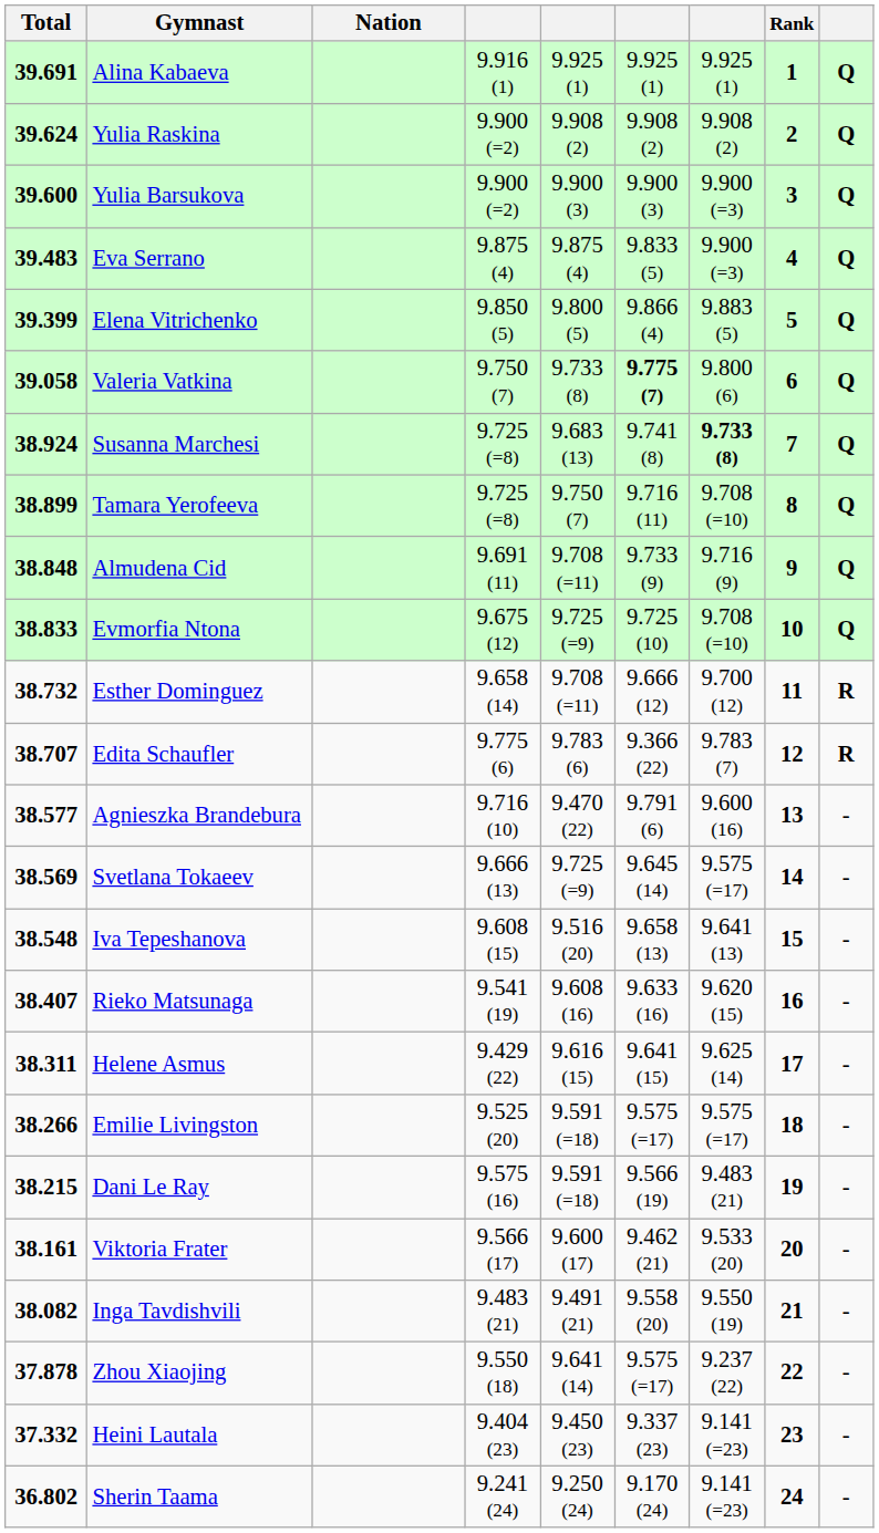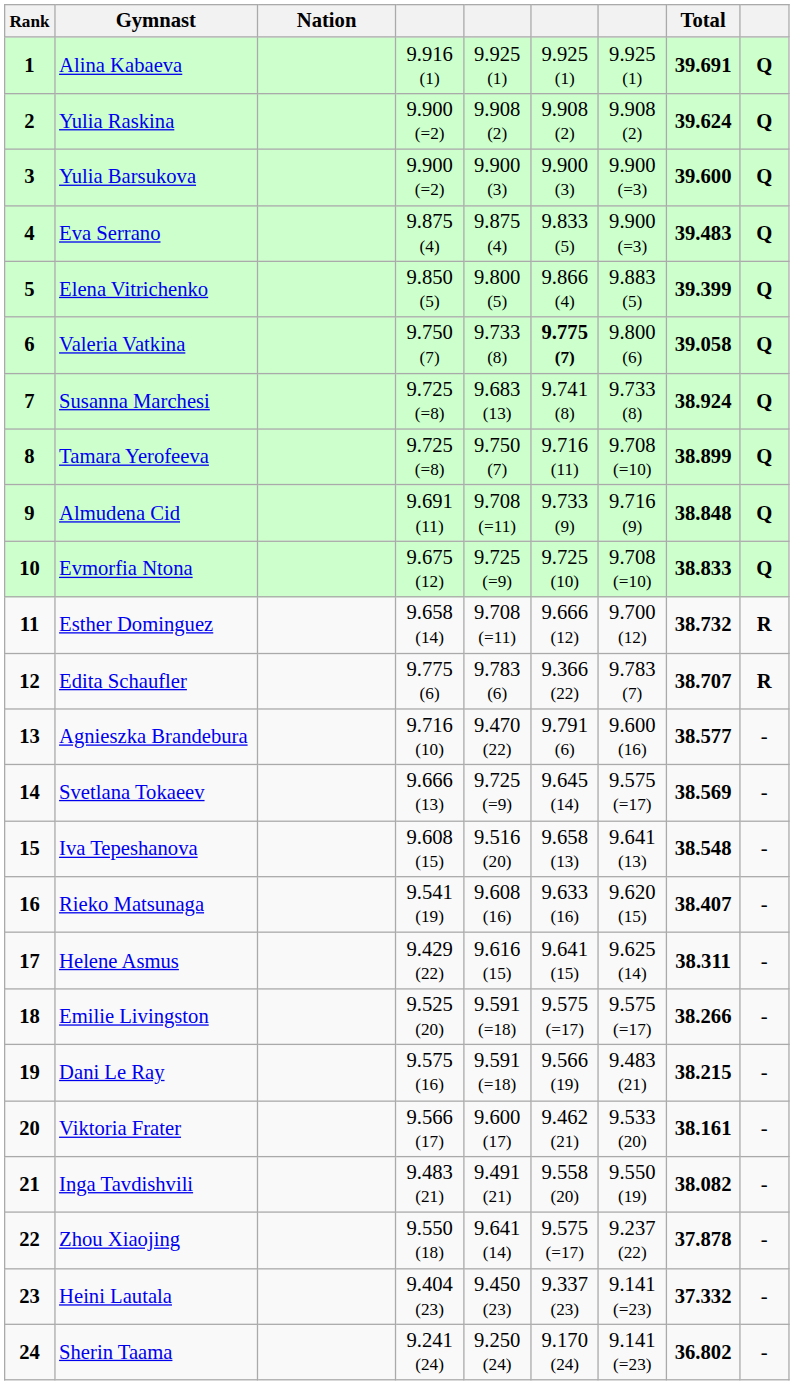 <table class="wikitable sortable" style="text-align:center;">
 <tr>
-<th scope="col" style="width:50px;">Total</th>
+<th scope="col" style="width:20px;"><small>Rank</small></th>
 <th ! scope="col" style="width:150px;">Gymnast</th>
 <th ! scope="col" style="width:100px;">Nation</th>
 <th ! scope="col" style="width:45px;"></th>
 <th ! scope="col" style="width:45px;"></th>
 <th ! scope="col" style="width:45px;"></th>
 <th ! scope="col" style="width:45px;"></th>
-<th scope="col" style="width:20px;"><small>Rank</small></th>
+<th scope="col" style="width:50px;">Total</th>
 <th scope="col" style="width:30px;"><small></small></th>
 </tr>
 <tr bgcolor=ccffcc>
-<td><strong>39.691</strong></td>
+<td scope=row style="text-align:center"><strong>1</strong></td>
 <td align=left><a href='#'>Alina Kabaeva</a></td>
 <td style="text-align:left;"><small></small></td>
 <td>9.916<br><small>(1)</small></td>
 <td>9.925<br><small>(1)</small></td>
 <td>9.925<br><small>(1)</small></td>
 <td>9.925<br><small>(1)</small></td>
-<td scope=row style="text-align:center"><strong>1</strong></td>
+<td><strong>39.691</strong></td>
 <td><strong>Q</strong></td>
 </tr>
 <tr bgcolor=ccffcc>
-<td><strong>39.624</strong></td>
+<td scope=row style="text-align:center"><strong>2</strong></td>
 <td align=left><a href='#'>Yulia Raskina</a></td>
 <td style="text-align:left;"><small></small></td>
 <td>9.900<br><small>(=2)</small></td>
 <td>9.908<br><small>(2)</small></td>
 <td>9.908<br><small>(2)</small></td>
 <td>9.908<br><small>(2)</small></td>
-<td scope=row style="text-align:center"><strong>2</strong></td>
+<td><strong>39.624</strong></td>
 <td><strong>Q</strong></td>
 </tr>
 <tr bgcolor=ccffcc>
-<td><strong>39.600</strong></td>
+<td scope=row style="text-align:center"><strong>3</strong></td>
 <td align=left><a href='#'>Yulia Barsukova</a></td>
 <td style="text-align:left;"><small></small></td>
 <td>9.900<br><small>(=2)</small></td>
 <td>9.900<br><small>(3)</small></td>
 <td>9.900<br><small>(3)</small></td>
 <td>9.900<br><small>(=3)</small></td>
-<td scope=row style="text-align:center"><strong>3</strong></td>
+<td><strong>39.600</strong></td>
 <td><strong>Q</strong></td>
 </tr>
 <tr bgcolor=ccffcc>
-<td><strong>39.483</strong></td>
+<td scope=row style="text-align:center"><strong>4</strong></td>
 <td align=left><a href='#'>Eva Serrano</a></td>
 <td style="text-align:left;"><small></small></td>
 <td>9.875<br><small>(4)</small></td>
 <td>9.875<br><small>(4)</small></td>
 <td>9.833<br><small>(5)</small></td>
 <td>9.900<br><small>(=3)</small></td>
-<td scope=row style="text-align:center"><strong>4</strong></td>
+<td><strong>39.483</strong></td>
 <td><strong>Q</strong></td>
 </tr>
 <tr bgcolor=ccffcc>
-<td><strong>39.399</strong></td>
+<td scope=row style="text-align:center"><strong>5</strong></td>
 <td align=left><a href='#'>Elena Vitrichenko</a></td>
 <td style="text-align:left;"><small></small></td>
 <td>9.850<br><small>(5)</small></td>
 <td>9.800<br><small>(5)</small></td>
 <td>9.866<br><small>(4)</small></td>
 <td>9.883<br><small>(5)</small></td>
-<td scope=row style="text-align:center"><strong>5</strong></td>
+<td><strong>39.399</strong></td>
 <td><strong>Q</strong></td>
 </tr>
 <tr bgcolor=ccffcc>
-<td><strong>39.058</strong></td>
+<td scope=row style="text-align:center"><strong>6</strong></td>
 <td align=left><a href='#'>Valeria Vatkina</a></td>
 <td style="text-align:left;"><small></small></td>
 <td>9.750<br><small>(7)</small></td>
 <td>9.733<br><small>(8)</small></td>
 <td><strong>9.775<br><small>(7)</small></strong></td>
 <td>9.800<br><small>(6)</small></td>
-<td scope=row style="text-align:center"><strong>6</strong></td>
+<td><strong>39.058</strong></td>
 <td><strong>Q</strong></td>
 </tr>
 <tr bgcolor=ccffcc>
-<td><strong>38.924</strong></td>
+<td scope=row style="text-align:center"><strong>7</strong></td>
 <td align=left><a href='#'>Susanna Marchesi</a></td>
 <td style="text-align:left;"><small></small></td>
 <td>9.725<br><small>(=8)</small></td>
 <td>9.683<br><small>(13)</small></td>
 <td>9.741<br><small>(8)</small></td>
-<td><strong>9.733<br><small>(8)</small></strong></td>
-<td scope=row style="text-align:center"><strong>7</strong></td>
+<td>9.733<br><small>(8)</small></td>
+<td><strong>38.924</strong></td>
 <td><strong>Q</strong></td>
 </tr>
 <tr bgcolor=ccffcc>
-<td><strong>38.899</strong></td>
+<td scope=row style="text-align:center"><strong>8</strong></td>
 <td align=left><a href='#'>Tamara Yerofeeva</a></td>
 <td style="text-align:left;"><small></small></td>
 <td>9.725<br><small>(=8)</small></td>
 <td>9.750<br><small>(7)</small></td>
 <td>9.716<br><small>(11)</small></td>
 <td>9.708<br><small>(=10)</small></td>
-<td scope=row style="text-align:center"><strong>8</strong></td>
+<td><strong>38.899</strong></td>
 <td><strong>Q</strong></td>
 </tr>
 <tr bgcolor=ccffcc>
-<td><strong>38.848</strong></td>
+<td scope=row style="text-align:center"><strong>9</strong></td>
 <td align=left><a href='#'>Almudena Cid</a></td>
 <td style="text-align:left;"><small></small></td>
 <td>9.691<br><small>(11)</small></td>
 <td>9.708<br><small>(=11)</small></td>
 <td>9.733<br><small>(9)</small></td>
 <td>9.716<br><small>(9)</small></td>
-<td scope=row style="text-align:center"><strong>9</strong></td>
+<td><strong>38.848</strong></td>
 <td><strong>Q</strong></td>
 </tr>
 <tr bgcolor=ccffcc>
-<td><strong>38.833</strong></td>
+<td scope=row style="text-align:center"><strong>10</strong></td>
 <td align=left><a href='#'>Evmorfia Ntona</a></td>
 <td style="text-align:left;"><small></small></td>
 <td>9.675<br><small>(12)</small></td>
 <td>9.725<br><small>(=9)</small></td>
 <td>9.725<br><small>(10)</small></td>
 <td>9.708<br><small>(=10)</small></td>
-<td scope=row style="text-align:center"><strong>10</strong></td>
+<td><strong>38.833</strong></td>
 <td><strong>Q</strong></td>
 </tr>
 <tr>
-<td><strong>38.732</strong></td>
+<td scope=row style="text-align:center"><strong>11</strong></td>
 <td align=left><a href='#'>Esther Dominguez</a></td>
 <td style="text-align:left;"><small></small></td>
 <td>9.658<br><small>(14)</small></td>
 <td>9.708<br><small>(=11)</small></td>
 <td>9.666<br><small>(12)</small></td>
 <td>9.700<br><small>(12)</small></td>
-<td scope=row style="text-align:center"><strong>11</strong></td>
+<td><strong>38.732</strong></td>
 <td><strong>R</strong></td>
 </tr>
 <tr>
-<td><strong>38.707</strong></td>
+<td scope=row style="text-align:center"><strong>12</strong></td>
 <td align=left><a href='#'>Edita Schaufler</a></td>
 <td style="text-align:left;"><small></small></td>
 <td>9.775<br><small>(6)</small></td>
 <td>9.783<br><small>(6)</small></td>
 <td>9.366<br><small>(22)</small></td>
 <td>9.783<br><small>(7)</small></td>
-<td scope=row style="text-align:center"><strong>12</strong></td>
+<td><strong>38.707</strong></td>
 <td><strong>R</strong></td>
 </tr>
 <tr>
-<td><strong>38.577</strong></td>
+<td scope=row style="text-align:center"><strong>13</strong></td>
 <td align=left><a href='#'>Agnieszka Brandebura</a></td>
 <td style="text-align:left;"><small></small></td>
 <td>9.716<br><small>(10)</small></td>
 <td>9.470<br><small>(22)</small></td>
 <td>9.791<br><small>(6)</small></td>
 <td>9.600<br><small>(16)</small></td>
-<td scope=row style="text-align:center"><strong>13</strong></td>
+<td><strong>38.577</strong></td>
 <td>-</td>
 </tr>
 <tr>
-<td><strong>38.569</strong></td>
+<td scope=row style="text-align:center"><strong>14</strong></td>
 <td align=left><a href='#'>Svetlana Tokaeev</a></td>
 <td style="text-align:left;"><small></small></td>
 <td>9.666<br><small>(13)</small></td>
 <td>9.725<br><small>(=9)</small></td>
 <td>9.645<br><small>(14)</small></td>
 <td>9.575<br><small>(=17)</small></td>
-<td scope=row style="text-align:center"><strong>14</strong></td>
+<td><strong>38.569</strong></td>
 <td>-</td>
 </tr>
 <tr>
-<td><strong>38.548</strong></td>
+<td scope=row style="text-align:center"><strong>15</strong></td>
 <td align=left><a href='#'>Iva Tepeshanova</a></td>
 <td style="text-align:left;"><small></small></td>
 <td>9.608<br><small>(15)</small></td>
 <td>9.516<br><small>(20)</small></td>
 <td>9.658<br><small>(13)</small></td>
 <td>9.641<br><small>(13)</small></td>
-<td scope=row style="text-align:center"><strong>15</strong></td>
+<td><strong>38.548</strong></td>
 <td>-</td>
 </tr>
 <tr>
-<td><strong>38.407</strong></td>
+<td scope=row style="text-align:center"><strong>16</strong></td>
 <td align=left><a href='#'>Rieko Matsunaga</a></td>
 <td style="text-align:left;"><small></small></td>
 <td>9.541<br><small>(19)</small></td>
 <td>9.608<br><small>(16)</small></td>
 <td>9.633<br><small>(16)</small></td>
 <td>9.620<br><small>(15)</small></td>
-<td scope=row style="text-align:center"><strong>16</strong></td>
+<td><strong>38.407</strong></td>
 <td>-</td>
 </tr>
 <tr>
-<td><strong>38.311</strong></td>
+<td scope=row style="text-align:center"><strong>17</strong></td>
 <td align=left><a href='#'>Helene Asmus</a></td>
 <td style="text-align:left;"><small></small></td>
 <td>9.429<br><small>(22)</small></td>
 <td>9.616<br><small>(15)</small></td>
 <td>9.641<br><small>(15)</small></td>
 <td>9.625<br><small>(14)</small></td>
-<td scope=row style="text-align:center"><strong>17</strong></td>
+<td><strong>38.311</strong></td>
 <td>-</td>
 </tr>
 <tr>
-<td><strong>38.266</strong></td>
+<td scope=row style="text-align:center"><strong>18</strong></td>
 <td align=left><a href='#'>Emilie Livingston</a></td>
 <td style="text-align:left;"><small></small></td>
 <td>9.525<br><small>(20)</small></td>
 <td>9.591<br><small>(=18)</small></td>
 <td>9.575<br><small>(=17)</small></td>
 <td>9.575<br><small>(=17)</small></td>
-<td scope=row style="text-align:center"><strong>18</strong></td>
+<td><strong>38.266</strong></td>
 <td>-</td>
 </tr>
 <tr>
-<td><strong>38.215</strong></td>
+<td scope=row style="text-align:center"><strong>19</strong></td>
 <td align=left><a href='#'>Dani Le Ray</a></td>
 <td style="text-align:left;"><small></small></td>
 <td>9.575<br><small>(16)</small></td>
 <td>9.591<br><small>(=18)</small></td>
 <td>9.566<br><small>(19)</small></td>
 <td>9.483<br><small>(21)</small></td>
-<td scope=row style="text-align:center"><strong>19</strong></td>
+<td><strong>38.215</strong></td>
 <td>-</td>
 </tr>
 <tr>
-<td><strong>38.161</strong></td>
+<td scope=row style="text-align:center"><strong>20</strong></td>
 <td align=left><a href='#'>Viktoria Frater</a></td>
 <td style="text-align:left;"><small></small></td>
 <td>9.566<br><small>(17)</small></td>
 <td>9.600<br><small>(17)</small></td>
 <td>9.462<br><small>(21)</small></td>
 <td>9.533<br><small>(20)</small></td>
-<td scope=row style="text-align:center"><strong>20</strong></td>
+<td><strong>38.161</strong></td>
 <td>-</td>
 </tr>
 <tr>
-<td><strong>38.082</strong></td>
+<td scope=row style="text-align:center"><strong>21</strong></td>
 <td align=left><a href='#'>Inga Tavdishvili</a></td>
 <td style="text-align:left;"><small></small></td>
 <td>9.483<br><small>(21)</small></td>
 <td>9.491<br><small>(21)</small></td>
 <td>9.558<br><small>(20)</small></td>
 <td>9.550<br><small>(19)</small></td>
-<td scope=row style="text-align:center"><strong>21</strong></td>
+<td><strong>38.082</strong></td>
 <td>-</td>
 </tr>
 <tr>
-<td><strong>37.878</strong></td>
+<td scope=row style="text-align:center"><strong>22</strong></td>
 <td align=left><a href='#'>Zhou Xiaojing</a></td>
 <td style="text-align:left;"><small></small></td>
 <td>9.550<br><small>(18)</small></td>
 <td>9.641<br><small>(14)</small></td>
 <td>9.575<br><small>(=17)</small></td>
 <td>9.237<br><small>(22)</small></td>
-<td scope=row style="text-align:center"><strong>22</strong></td>
+<td><strong>37.878</strong></td>
 <td>-</td>
 </tr>
 <tr>
-<td><strong>37.332</strong></td>
+<td scope=row style="text-align:center"><strong>23</strong></td>
 <td align=left><a href='#'>Heini Lautala</a></td>
 <td style="text-align:left;"><small></small></td>
 <td>9.404<br><small>(23)</small></td>
 <td>9.450<br><small>(23)</small></td>
 <td>9.337<br><small>(23)</small></td>
 <td>9.141<br><small>(=23)</small></td>
-<td scope=row style="text-align:center"><strong>23</strong></td>
+<td><strong>37.332</strong></td>
 <td>-</td>
 </tr>
 <tr>
-<td><strong>36.802</strong></td>
+<td scope=row style="text-align:center"><strong>24</strong></td>
 <td align=left><a href='#'>Sherin Taama</a></td>
 <td style="text-align:left;"><small></small></td>
 <td>9.241<br><small>(24)</small></td>
 <td>9.250<br><small>(24)</small></td>
 <td>9.170<br><small>(24)</small></td>
 <td>9.141<br><small>(=23)</small></td>
-<td scope=row style="text-align:center"><strong>24</strong></td>
+<td><strong>36.802</strong></td>
 <td>-</td>
 </tr>
 </table>
